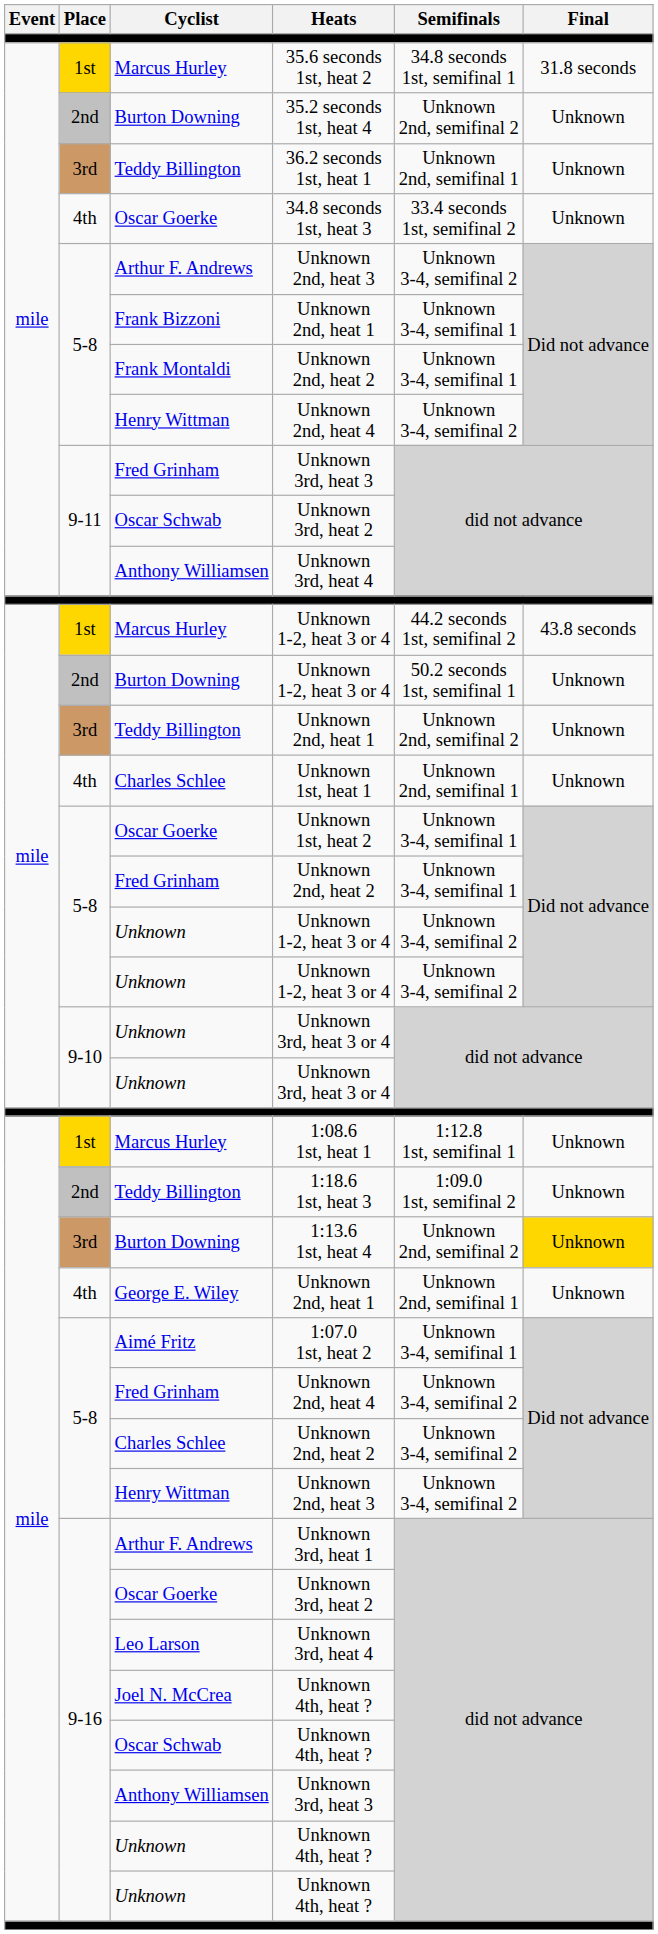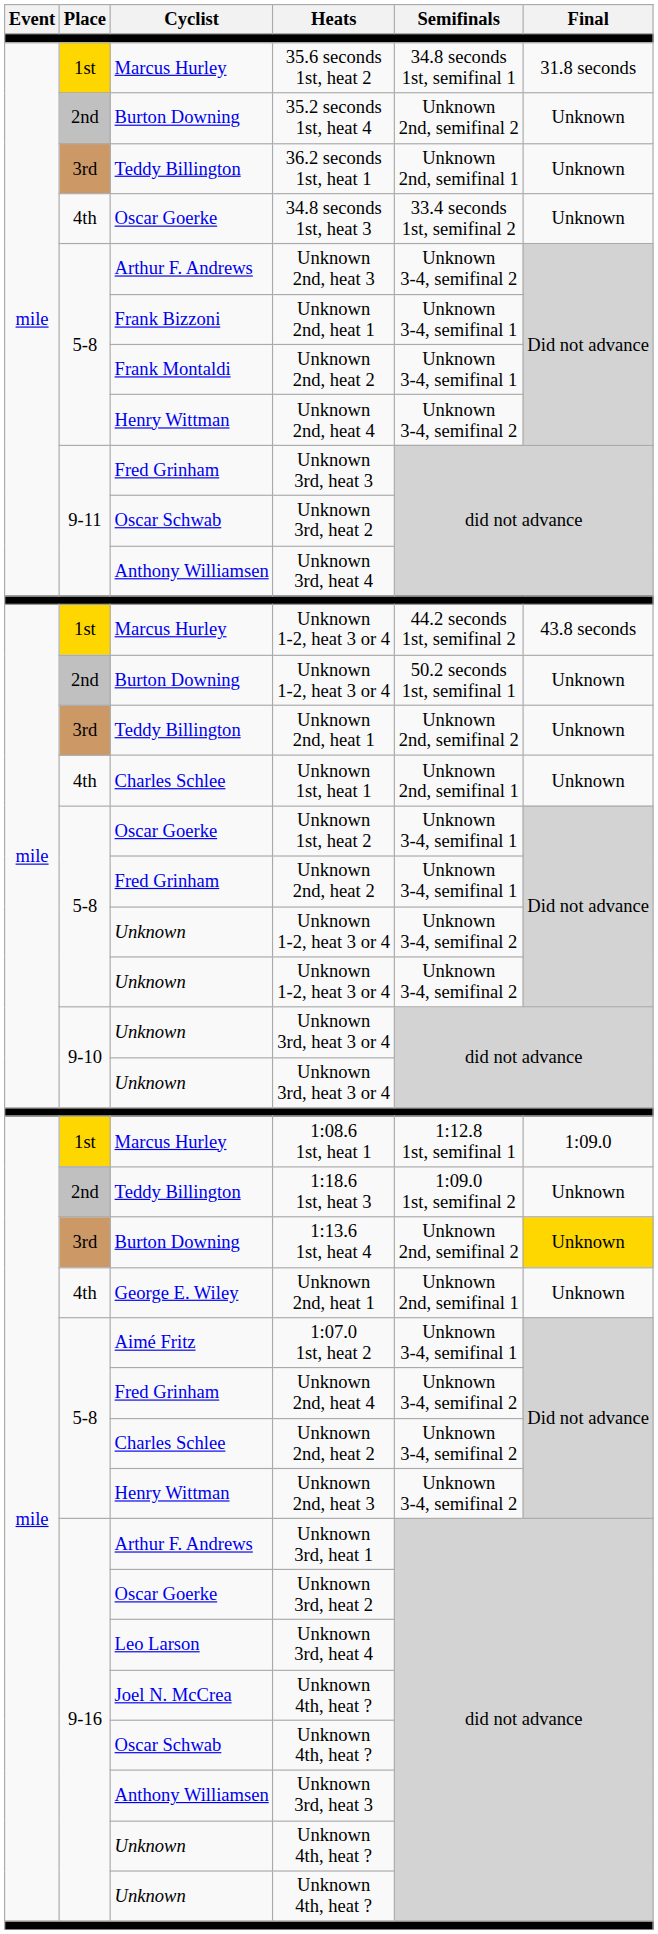 <table class=wikitable>
 <tr>
 <th>Event</th>
 <th>Place</th>
 <th>Cyclist</th>
 <th>Heats</th>
 <th>Semifinals</th>
 <th>Final</th>
 </tr>
 <tr bgcolor=black>
 <td colspan=6></td>
 </tr>
 <tr align=center>
 <td rowspan=11><a href='#'> mile</a></td>
 <td bgcolor=gold>1st</td>
 <td align=left><a href='#'>Marcus Hurley</a></td>
 <td>35.6 seconds <br> 1st, heat 2</td>
 <td>34.8 seconds <br> 1st, semifinal 1</td>
 <td>31.8 seconds</td>
 </tr>
 <tr align=center>
 <td bgcolor=silver>2nd</td>
 <td align=left><a href='#'>Burton Downing</a></td>
 <td>35.2 seconds <br> 1st, heat 4</td>
 <td>Unknown <br> 2nd, semifinal 2</td>
 <td>Unknown</td>
 </tr>
 <tr align=center>
 <td bgcolor=cc9966>3rd</td>
 <td align=left><a href='#'>Teddy Billington</a></td>
 <td>36.2 seconds <br> 1st, heat 1</td>
 <td>Unknown <br> 2nd, semifinal 1</td>
 <td>Unknown</td>
 </tr>
 <tr align=center>
 <td>4th</td>
 <td align=left><a href='#'>Oscar Goerke</a></td>
 <td>34.8 seconds <br> 1st, heat 3</td>
 <td>33.4 seconds <br> 1st, semifinal 2</td>
 <td>Unknown</td>
 </tr>
 <tr align=center>
 <td rowspan=4>5-8</td>
 <td align=left><a href='#'>Arthur F. Andrews</a></td>
 <td>Unknown <br> 2nd, heat 3</td>
 <td>Unknown <br> 3-4, semifinal 2</td>
 <td rowspan=4 bgcolor=lightgray>Did not advance</td>
 </tr>
 <tr align=center>
 <td align=left><a href='#'>Frank Bizzoni</a></td>
 <td>Unknown <br> 2nd, heat 1</td>
 <td>Unknown <br> 3-4, semifinal 1</td>
 </tr>
 <tr align=center>
 <td align=left><a href='#'>Frank Montaldi</a></td>
 <td>Unknown <br> 2nd, heat 2</td>
 <td>Unknown <br> 3-4, semifinal 1</td>
 </tr>
 <tr align=center>
 <td align=left><a href='#'>Henry Wittman</a></td>
 <td>Unknown <br> 2nd, heat 4</td>
 <td>Unknown <br> 3-4, semifinal 2</td>
 </tr>
 <tr align=center>
 <td rowspan=3>9-11</td>
 <td align=left><a href='#'>Fred Grinham</a></td>
 <td>Unknown <br> 3rd, heat 3</td>
 <td bgcolor=lightgray rowspan=3 colspan=2>did not advance</td>
 </tr>
 <tr align=center>
 <td align=left><a href='#'>Oscar Schwab</a></td>
 <td>Unknown <br> 3rd, heat 2</td>
 </tr>
 <tr align=center>
 <td align=left><a href='#'>Anthony Williamsen</a></td>
 <td>Unknown <br> 3rd, heat 4</td>
 </tr>
 <tr bgcolor=black>
 <td colspan=6></td>
 </tr>
 <tr align=center>
 <td rowspan=10><a href='#'> mile</a></td>
 <td bgcolor=gold>1st</td>
 <td align=left><a href='#'>Marcus Hurley</a></td>
 <td>Unknown <br> 1-2, heat 3 or 4</td>
 <td>44.2 seconds <br> 1st, semifinal 2</td>
 <td>43.8 seconds</td>
 </tr>
 <tr align=center>
 <td bgcolor=silver>2nd</td>
 <td align=left><a href='#'>Burton Downing</a></td>
 <td>Unknown <br> 1-2, heat 3 or 4</td>
 <td>50.2 seconds <br> 1st, semifinal 1</td>
 <td>Unknown</td>
 </tr>
 <tr align=center>
 <td bgcolor=cc9966>3rd</td>
 <td align=left><a href='#'>Teddy Billington</a></td>
 <td>Unknown <br> 2nd, heat 1</td>
 <td>Unknown <br> 2nd, semifinal 2</td>
 <td>Unknown</td>
 </tr>
 <tr align=center>
 <td>4th</td>
 <td align=left><a href='#'>Charles Schlee</a></td>
 <td>Unknown <br> 1st, heat 1</td>
 <td>Unknown <br> 2nd, semifinal 1</td>
 <td>Unknown</td>
 </tr>
 <tr align=center>
 <td rowspan=4>5-8</td>
 <td align=left><a href='#'>Oscar Goerke</a></td>
 <td>Unknown <br> 1st, heat 2</td>
 <td>Unknown <br> 3-4, semifinal 1</td>
 <td rowspan=4 bgcolor=lightgray>Did not advance</td>
 </tr>
 <tr align=center>
 <td align=left><a href='#'>Fred Grinham</a></td>
 <td>Unknown <br> 2nd, heat 2</td>
 <td>Unknown <br> 3-4, semifinal 1</td>
 </tr>
 <tr align=center>
 <td align=left><em>Unknown</em></td>
 <td>Unknown <br> 1-2, heat 3 or 4</td>
 <td>Unknown <br> 3-4, semifinal 2</td>
 </tr>
 <tr align=center>
 <td align=left><em>Unknown</em></td>
 <td>Unknown <br> 1-2, heat 3 or 4</td>
 <td>Unknown <br> 3-4, semifinal 2</td>
 </tr>
 <tr align=center>
 <td rowspan=2>9-10</td>
 <td align=left><em>Unknown</em></td>
 <td>Unknown <br> 3rd, heat 3 or 4</td>
 <td bgcolor=lightgray rowspan=2 colspan=2>did not advance</td>
 </tr>
 <tr align=center>
 <td align=left><em>Unknown</em></td>
 <td>Unknown <br> 3rd, heat 3 or 4</td>
 </tr>
 <tr bgcolor=black>
 <td colspan=6></td>
 </tr>
 <tr align=center>
 <td rowspan=16><a href='#'> mile</a></td>
 <td bgcolor=gold>1st</td>
 <td align=left><a href='#'>Marcus Hurley</a></td>
 <td>1:08.6 <br> 1st, heat 1</td>
 <td>1:12.8 <br> 1st, semifinal 1</td>
-<td>Unknown</td>
+<td>1:09.0</td>
 </tr>
 <tr align=center>
 <td bgcolor=silver>2nd</td>
 <td align=left><a href='#'>Teddy Billington</a></td>
 <td>1:18.6 <br> 1st, heat 3</td>
 <td>1:09.0 <br> 1st, semifinal 2</td>
 <td>Unknown</td>
 </tr>
 <tr align=center>
 <td bgcolor=cc9966>3rd</td>
 <td align=left><a href='#'>Burton Downing</a></td>
 <td>1:13.6 <br> 1st, heat 4</td>
 <td>Unknown <br> 2nd, semifinal 2</td>
 <td style="background: gold;">Unknown</td>
 </tr>
 <tr align=center>
 <td>4th</td>
 <td align=left><a href='#'>George E. Wiley</a></td>
 <td>Unknown <br> 2nd, heat 1</td>
 <td>Unknown <br> 2nd, semifinal 1</td>
 <td>Unknown</td>
 </tr>
 <tr align=center>
 <td rowspan=4>5-8</td>
 <td align=left><a href='#'>Aimé Fritz</a></td>
 <td>1:07.0 <br> 1st, heat 2</td>
 <td>Unknown <br> 3-4, semifinal 1</td>
 <td rowspan=4 bgcolor=lightgray>Did not advance</td>
 </tr>
 <tr align=center>
 <td align=left><a href='#'>Fred Grinham</a></td>
 <td>Unknown <br> 2nd, heat 4</td>
 <td>Unknown <br> 3-4, semifinal 2</td>
 </tr>
 <tr align=center>
 <td align=left><a href='#'>Charles Schlee</a></td>
 <td>Unknown <br> 2nd, heat 2</td>
 <td>Unknown <br> 3-4, semifinal 2</td>
 </tr>
 <tr align=center>
 <td align=left><a href='#'>Henry Wittman</a></td>
 <td>Unknown <br> 2nd, heat 3</td>
 <td>Unknown <br> 3-4, semifinal 2</td>
 </tr>
 <tr align=center>
 <td rowspan=8>9-16</td>
 <td align=left><a href='#'>Arthur F. Andrews</a></td>
 <td>Unknown <br> 3rd, heat 1</td>
 <td bgcolor=lightgray rowspan=8 colspan=2>did not advance</td>
 </tr>
 <tr align=center>
 <td align=left><a href='#'>Oscar Goerke</a></td>
 <td>Unknown <br> 3rd, heat 2</td>
 </tr>
 <tr align=center>
 <td align=left><a href='#'>Leo Larson</a></td>
 <td>Unknown <br> 3rd, heat 4</td>
 </tr>
 <tr align=center>
 <td align=left><a href='#'>Joel N. McCrea</a></td>
 <td>Unknown <br> 4th, heat ?</td>
 </tr>
 <tr align=center>
 <td align=left><a href='#'>Oscar Schwab</a></td>
 <td>Unknown <br> 4th, heat ?</td>
 </tr>
 <tr align=center>
 <td align=left><a href='#'>Anthony Williamsen</a></td>
 <td>Unknown <br> 3rd, heat 3</td>
 </tr>
 <tr align=center>
 <td align=left><em>Unknown</em></td>
 <td>Unknown <br> 4th, heat ?</td>
 </tr>
 <tr align=center>
 <td align=left><em>Unknown</em></td>
 <td>Unknown <br> 4th, heat ?</td>
 </tr>
 <tr bgcolor=black>
 <td colspan=6></td>
 </tr>
 </table>
